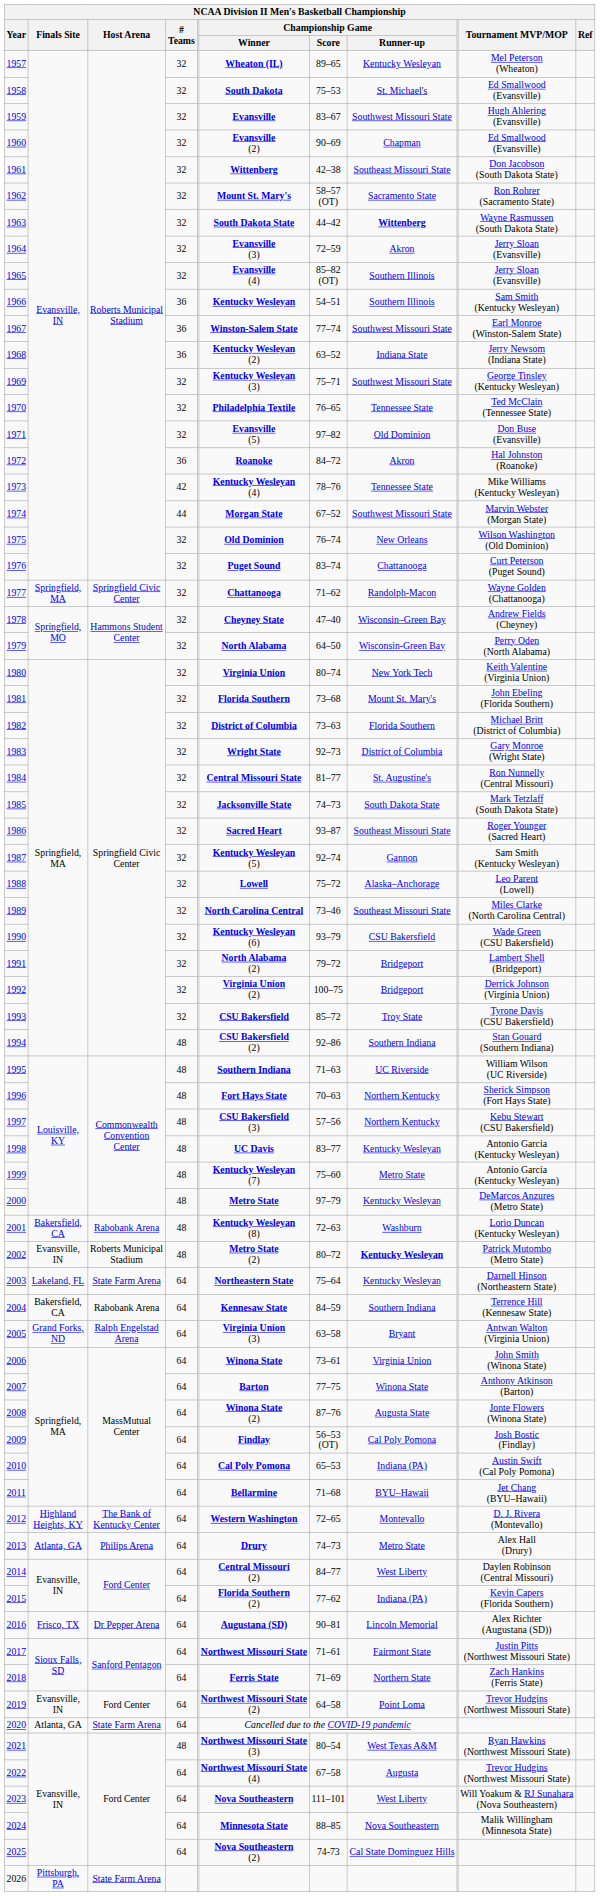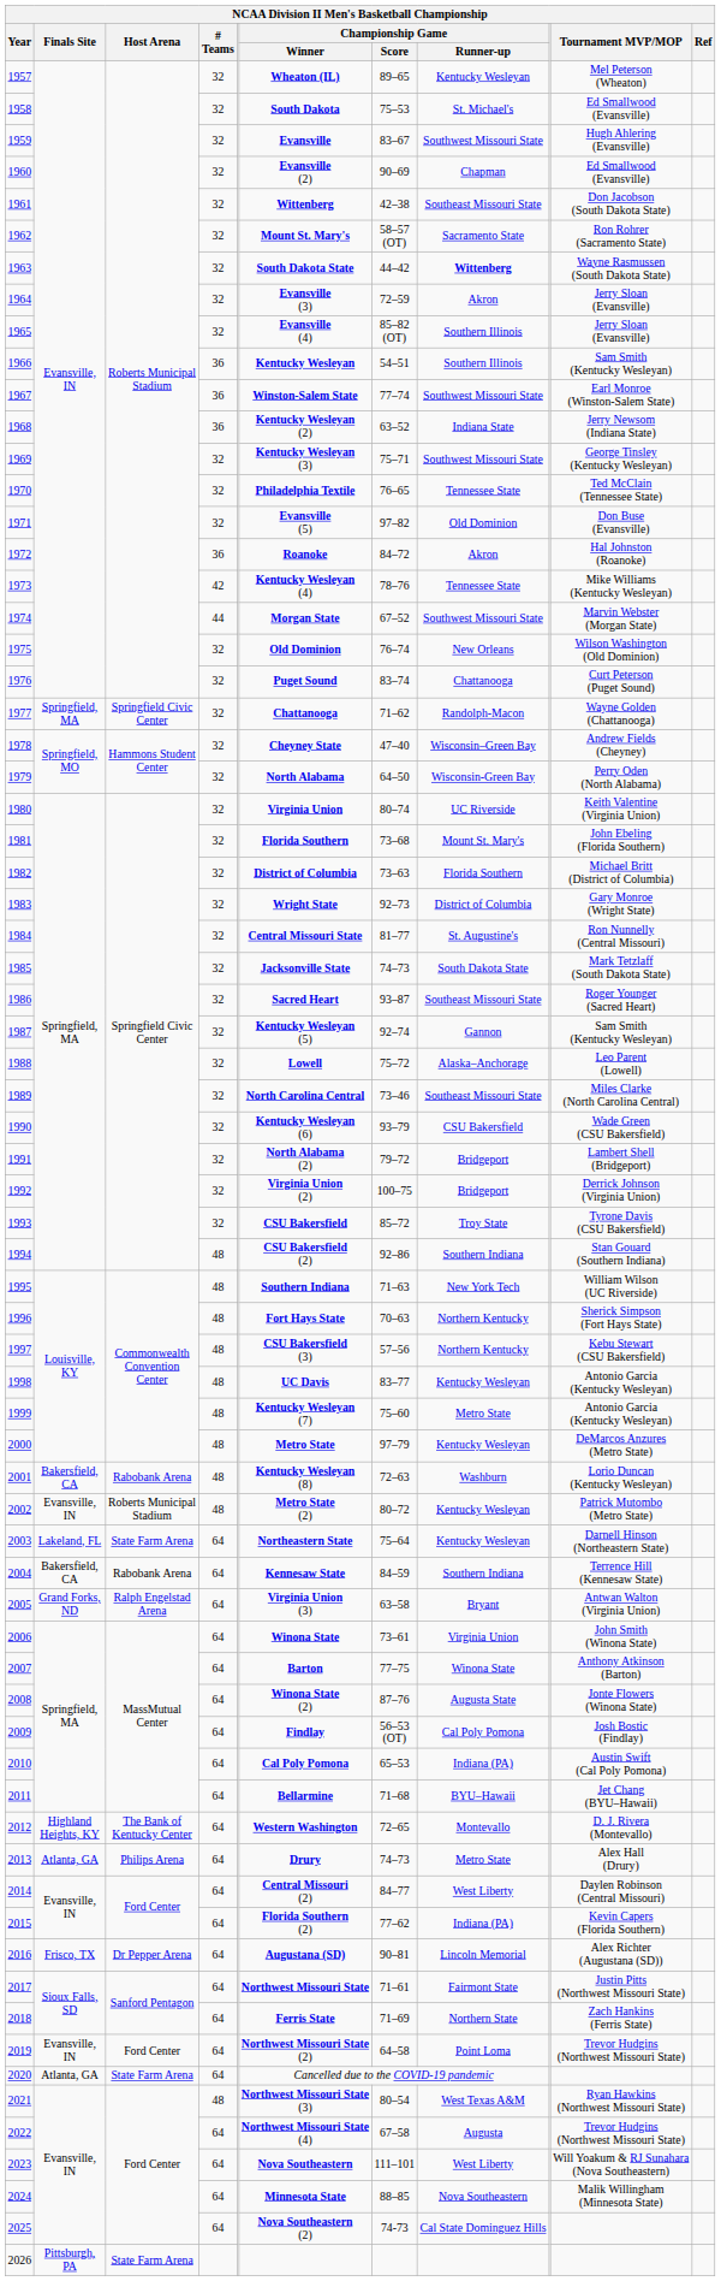 <table class="wikitable" style="text-align: center">
 <tr>
 <th colspan=11>NCAA Division II Men's Basketball Championship</th>
 </tr>
 <tr>
 <th rowspan=2>Year</th>
 <th rowspan="2" style="width:90px;">Finals Site</th>
 <th rowspan="2" style="width:120px;">Host Arena</th>
 <th rowspan="2" style="width:45px;"># Teams</th>
 <td rowspan="72"  style="width:1px;; padding:0;"></td>
 <th colspan=3>Championship Game</th>
 <td rowspan="72"  style="width:1px;; padding:0;"></td>
 <th rowspan=2>Tournament MVP/MOP</th>
 <th rowspan=2>Ref</th>
 </tr>
 <tr>
 <th>Winner</th>
 <th>Score</th>
 <th>Runner-up</th>
 </tr>
 <tr>
 <td><a href='#'>1957</a></td>
 <td rowspan=20><a href='#'>Evansville, IN</a></td>
 <td rowspan=20><a href='#'>Roberts Municipal Stadium</a></td>
 <td>32</td>
 <td><strong><a href='#'>Wheaton (IL)</a></strong></td>
 <td>89–65</td>
 <td><a href='#'>Kentucky Wesleyan</a></td>
 <td><a href='#'>Mel Peterson</a><br>(Wheaton)</td>
 <td></td>
 </tr>
 <tr>
 <td><a href='#'>1958</a></td>
 <td>32</td>
 <td><strong><a href='#'>South Dakota</a></strong></td>
 <td>75–53</td>
 <td><a href='#'>St. Michael's</a></td>
 <td><a href='#'>Ed Smallwood</a><br>(Evansville)</td>
 <td></td>
 </tr>
 <tr>
 <td><a href='#'>1959</a></td>
 <td>32</td>
 <td><strong><a href='#'>Evansville</a></strong></td>
 <td>83–67</td>
 <td><a href='#'>Southwest Missouri State</a></td>
 <td><a href='#'>Hugh Ahlering</a><br>(Evansville)</td>
 <td></td>
 </tr>
 <tr>
 <td><a href='#'>1960</a></td>
 <td>32</td>
 <td><strong><a href='#'>Evansville</a></strong><br>(2)</td>
 <td>90–69</td>
 <td><a href='#'>Chapman</a></td>
 <td><a href='#'>Ed Smallwood</a><br>(Evansville)</td>
 <td></td>
 </tr>
 <tr>
 <td><a href='#'>1961</a></td>
 <td>32</td>
 <td><strong><a href='#'>Wittenberg</a></strong></td>
 <td>42–38</td>
 <td><a href='#'>Southeast Missouri State</a></td>
 <td><a href='#'>Don Jacobson</a><br>(South Dakota State)</td>
 <td></td>
 </tr>
 <tr>
 <td><a href='#'>1962</a></td>
 <td>32</td>
 <td><strong><a href='#'>Mount St. Mary's</a></strong></td>
 <td>58–57<br>(OT)</td>
 <td><a href='#'>Sacramento State</a></td>
 <td><a href='#'>Ron Rohrer</a><br>(Sacramento State)</td>
 <td></td>
 </tr>
 <tr>
 <td><a href='#'>1963</a></td>
 <td>32</td>
 <td><strong><a href='#'>South Dakota State</a></strong></td>
 <td>44–42</td>
 <td><strong><a href='#'>Wittenberg</a></strong></td>
 <td><a href='#'>Wayne Rasmussen</a><br>(South Dakota State)</td>
 <td></td>
 </tr>
 <tr>
 <td><a href='#'>1964</a></td>
 <td>32</td>
 <td><strong><a href='#'>Evansville</a></strong><br>(3)</td>
 <td>72–59</td>
 <td><a href='#'>Akron</a></td>
 <td><a href='#'>Jerry Sloan</a><br>(Evansville)</td>
 <td></td>
 </tr>
 <tr>
 <td><a href='#'>1965</a></td>
 <td>32</td>
 <td><strong><a href='#'>Evansville</a></strong><br>(4)</td>
 <td>85–82<br>(OT)</td>
 <td><a href='#'>Southern Illinois</a></td>
 <td><a href='#'>Jerry Sloan</a><br>(Evansville)</td>
 <td></td>
 </tr>
 <tr>
 <td><a href='#'>1966</a></td>
 <td>36</td>
 <td><strong><a href='#'>Kentucky Wesleyan</a></strong></td>
 <td>54–51</td>
 <td><a href='#'>Southern Illinois</a></td>
 <td><a href='#'>Sam Smith</a><br>(Kentucky Wesleyan)</td>
 <td></td>
 </tr>
 <tr>
 <td><a href='#'>1967</a></td>
 <td>36</td>
 <td><strong><a href='#'>Winston-Salem State</a></strong></td>
 <td>77–74</td>
 <td><a href='#'>Southwest Missouri State</a></td>
 <td><a href='#'>Earl Monroe</a><br>(Winston-Salem State)</td>
 <td></td>
 </tr>
 <tr>
 <td><a href='#'>1968</a></td>
 <td>36</td>
 <td><strong><a href='#'>Kentucky Wesleyan</a></strong><br>(2)</td>
 <td>63–52</td>
 <td><a href='#'>Indiana State</a></td>
 <td><a href='#'>Jerry Newsom</a><br>(Indiana State)</td>
 <td></td>
 </tr>
 <tr>
 <td><a href='#'>1969</a></td>
 <td>32</td>
 <td><strong><a href='#'>Kentucky Wesleyan</a></strong><br>(3)</td>
 <td>75–71</td>
 <td><a href='#'>Southwest Missouri State</a></td>
 <td><a href='#'>George Tinsley</a><br>(Kentucky Wesleyan)</td>
 <td></td>
 </tr>
 <tr>
 <td><a href='#'>1970</a></td>
 <td>32</td>
 <td><strong><a href='#'>Philadelphia Textile</a></strong></td>
 <td>76–65</td>
 <td><a href='#'>Tennessee State</a></td>
 <td><a href='#'>Ted McClain</a><br>(Tennessee State)</td>
 <td></td>
 </tr>
 <tr>
 <td><a href='#'>1971</a></td>
 <td>32</td>
 <td><strong><a href='#'>Evansville</a></strong><br>(5)</td>
 <td>97–82</td>
 <td><a href='#'>Old Dominion</a></td>
 <td><a href='#'>Don Buse</a><br>(Evansville)</td>
 <td></td>
 </tr>
 <tr>
 <td><a href='#'>1972</a></td>
 <td>36</td>
 <td><strong><a href='#'>Roanoke</a></strong></td>
 <td>84–72</td>
 <td><a href='#'>Akron</a></td>
 <td><a href='#'>Hal Johnston</a><br>(Roanoke)</td>
 <td></td>
 </tr>
 <tr>
 <td><a href='#'>1973</a></td>
 <td>42</td>
 <td><strong><a href='#'>Kentucky Wesleyan</a></strong><br>(4)</td>
 <td>78–76</td>
 <td><a href='#'>Tennessee State</a></td>
 <td>Mike Williams<br>(Kentucky Wesleyan)</td>
 <td></td>
 </tr>
 <tr>
 <td><a href='#'>1974</a></td>
 <td>44</td>
 <td><strong><a href='#'>Morgan State</a></strong></td>
 <td>67–52</td>
 <td><a href='#'>Southwest Missouri State</a></td>
 <td><a href='#'>Marvin Webster</a><br>(Morgan State)</td>
 <td></td>
 </tr>
 <tr>
 <td><a href='#'>1975</a></td>
 <td>32</td>
 <td><strong><a href='#'>Old Dominion</a></strong></td>
 <td>76–74</td>
 <td><a href='#'>New Orleans</a></td>
 <td><a href='#'>Wilson Washington</a><br>(Old Dominion)</td>
 <td></td>
 </tr>
 <tr>
 <td><a href='#'>1976</a></td>
 <td>32</td>
 <td><strong><a href='#'>Puget Sound</a></strong></td>
 <td>83–74</td>
 <td><a href='#'>Chattanooga</a></td>
 <td><a href='#'>Curt Peterson</a><br>(Puget Sound)</td>
 <td></td>
 </tr>
 <tr>
 <td><a href='#'>1977</a></td>
 <td><a href='#'>Springfield, MA</a></td>
 <td><a href='#'>Springfield Civic Center</a></td>
 <td>32</td>
 <td><strong><a href='#'>Chattanooga</a></strong></td>
 <td>71–62</td>
 <td><a href='#'>Randolph-Macon</a></td>
 <td><a href='#'>Wayne Golden</a><br>(Chattanooga)</td>
 <td></td>
 </tr>
 <tr>
 <td><a href='#'>1978</a></td>
 <td rowspan=2><a href='#'>Springfield, MO</a></td>
 <td rowspan=2><a href='#'>Hammons Student Center</a></td>
 <td>32</td>
 <td><strong><a href='#'>Cheyney State</a></strong></td>
 <td>47–40</td>
 <td><a href='#'>Wisconsin–Green Bay</a></td>
 <td><a href='#'>Andrew Fields</a><br>(Cheyney)</td>
 <td></td>
 </tr>
 <tr>
 <td><a href='#'>1979</a></td>
 <td>32</td>
 <td><strong><a href='#'>North Alabama</a></strong></td>
 <td>64–50</td>
 <td><a href='#'>Wisconsin-Green Bay</a></td>
 <td><a href='#'>Perry Oden</a><br>(North Alabama)</td>
 <td></td>
 </tr>
 <tr>
 <td><a href='#'>1980</a></td>
 <td rowspan=15>Springfield, MA</td>
 <td rowspan=15>Springfield Civic Center</td>
 <td>32</td>
 <td><strong><a href='#'>Virginia Union</a></strong></td>
 <td>80–74</td>
-<td><a href='#'>New York Tech</a></td>
+<td><a href='#'>UC Riverside</a></td>
 <td><a href='#'>Keith Valentine</a><br>(Virginia Union)</td>
 <td></td>
 </tr>
 <tr>
 <td><a href='#'>1981</a></td>
 <td>32</td>
 <td><strong><a href='#'>Florida Southern</a></strong></td>
 <td>73–68</td>
 <td><a href='#'>Mount St. Mary's</a></td>
 <td><a href='#'>John Ebeling</a><br>(Florida Southern)</td>
 <td></td>
 </tr>
 <tr>
 <td><a href='#'>1982</a></td>
 <td>32</td>
 <td><strong><a href='#'>District of Columbia</a></strong></td>
 <td>73–63</td>
 <td><a href='#'>Florida Southern</a></td>
 <td><a href='#'>Michael Britt</a><br>(District of Columbia)</td>
 <td></td>
 </tr>
 <tr>
 <td><a href='#'>1983</a></td>
 <td>32</td>
 <td><strong><a href='#'>Wright State</a></strong></td>
 <td>92–73</td>
 <td><a href='#'>District of Columbia</a></td>
 <td><a href='#'>Gary Monroe</a><br>(Wright State)</td>
 <td></td>
 </tr>
 <tr>
 <td><a href='#'>1984</a></td>
 <td>32</td>
 <td><strong><a href='#'>Central Missouri State</a></strong></td>
 <td>81–77</td>
 <td><a href='#'>St. Augustine's</a></td>
 <td><a href='#'>Ron Nunnelly</a><br>(Central Missouri)</td>
 <td></td>
 </tr>
 <tr>
 <td><a href='#'>1985</a></td>
 <td>32</td>
 <td><strong><a href='#'>Jacksonville State</a></strong></td>
 <td>74–73</td>
 <td><a href='#'>South Dakota State</a></td>
 <td><a href='#'>Mark Tetzlaff</a><br>(South Dakota State)</td>
 <td></td>
 </tr>
 <tr>
 <td><a href='#'>1986</a></td>
 <td>32</td>
 <td><strong><a href='#'>Sacred Heart</a></strong></td>
 <td>93–87</td>
 <td><a href='#'>Southeast Missouri State</a></td>
 <td><a href='#'>Roger Younger</a><br>(Sacred Heart)</td>
 <td></td>
 </tr>
 <tr>
 <td><a href='#'>1987</a></td>
 <td>32</td>
 <td><strong><a href='#'>Kentucky Wesleyan</a></strong><br>(5)</td>
 <td>92–74</td>
 <td><a href='#'>Gannon</a></td>
 <td>Sam Smith<br>(Kentucky Wesleyan)</td>
 <td></td>
 </tr>
 <tr>
 <td><a href='#'>1988</a></td>
 <td>32</td>
 <td><strong><a href='#'>Lowell</a></strong></td>
 <td>75–72</td>
 <td><a href='#'>Alaska–Anchorage</a></td>
 <td><a href='#'>Leo Parent</a><br>(Lowell)</td>
 <td></td>
 </tr>
 <tr>
 <td><a href='#'>1989</a></td>
 <td>32</td>
 <td><strong><a href='#'>North Carolina Central</a></strong></td>
 <td>73–46</td>
 <td><a href='#'>Southeast Missouri State</a></td>
 <td><a href='#'>Miles Clarke</a><br>(North Carolina Central)</td>
 <td></td>
 </tr>
 <tr>
 <td><a href='#'>1990</a></td>
 <td>32</td>
 <td><strong><a href='#'>Kentucky Wesleyan</a></strong><br>(6)</td>
 <td>93–79</td>
 <td><a href='#'>CSU Bakersfield</a></td>
 <td><a href='#'>Wade Green</a><br>(CSU Bakersfield)</td>
 <td></td>
 </tr>
 <tr>
 <td><a href='#'>1991</a></td>
 <td>32</td>
 <td><strong><a href='#'>North Alabama</a></strong><br>(2)</td>
 <td>79–72</td>
 <td><a href='#'>Bridgeport</a></td>
 <td><a href='#'>Lambert Shell</a><br>(Bridgeport)</td>
 <td></td>
 </tr>
 <tr>
 <td><a href='#'>1992</a></td>
 <td>32</td>
 <td><strong><a href='#'>Virginia Union</a></strong><br>(2)</td>
 <td nowrap>100–75</td>
 <td><a href='#'>Bridgeport</a></td>
 <td><a href='#'>Derrick Johnson</a><br>(Virginia Union)</td>
 <td></td>
 </tr>
 <tr>
 <td><a href='#'>1993</a></td>
 <td>32</td>
 <td><strong><a href='#'>CSU Bakersfield</a></strong></td>
 <td>85–72</td>
 <td><a href='#'>Troy State</a></td>
 <td><a href='#'>Tyrone Davis</a><br>(CSU Bakersfield)</td>
 <td></td>
 </tr>
 <tr>
 <td><a href='#'>1994</a></td>
 <td>48</td>
 <td><strong><a href='#'>CSU Bakersfield</a></strong><br>(2)</td>
 <td>92–86</td>
 <td><a href='#'>Southern Indiana</a></td>
 <td><a href='#'>Stan Gouard</a><br>(Southern Indiana)</td>
 <td></td>
 </tr>
 <tr>
 <td><a href='#'>1995</a></td>
 <td rowspan=6><a href='#'>Louisville, KY</a></td>
 <td rowspan=6><a href='#'>Commonwealth Convention Center</a></td>
 <td>48</td>
 <td><strong><a href='#'>Southern Indiana</a></strong></td>
 <td>71–63</td>
-<td><a href='#'>UC Riverside</a></td>
+<td><a href='#'>New York Tech</a></td>
 <td>William Wilson<br>(UC Riverside)</td>
 <td></td>
 </tr>
 <tr>
 <td><a href='#'>1996</a></td>
 <td>48</td>
 <td><strong><a href='#'>Fort Hays State</a></strong></td>
 <td>70–63</td>
 <td><a href='#'>Northern Kentucky</a></td>
 <td><a href='#'>Sherick Simpson</a><br>(Fort Hays State)</td>
 <td></td>
 </tr>
 <tr>
 <td><a href='#'>1997</a></td>
 <td>48</td>
 <td><strong><a href='#'>CSU Bakersfield</a></strong><br>(3)</td>
 <td>57–56</td>
 <td><a href='#'>Northern Kentucky</a></td>
 <td><a href='#'>Kebu Stewart</a><br>(CSU Bakersfield)</td>
 <td></td>
 </tr>
 <tr>
 <td><a href='#'>1998</a></td>
 <td>48</td>
 <td><strong><a href='#'>UC Davis</a></strong></td>
 <td>83–77</td>
 <td><a href='#'>Kentucky Wesleyan</a></td>
 <td>Antonio Garcia<br>(Kentucky Wesleyan)</td>
 <td></td>
 </tr>
 <tr>
 <td><a href='#'>1999</a></td>
 <td>48</td>
 <td><strong><a href='#'>Kentucky Wesleyan</a></strong><br>(7)</td>
 <td>75–60</td>
 <td><a href='#'>Metro State</a></td>
 <td>Antonio Garcia<br>(Kentucky Wesleyan)</td>
 <td></td>
 </tr>
 <tr>
 <td><a href='#'>2000</a></td>
 <td>48</td>
 <td><strong><a href='#'>Metro State</a></strong></td>
 <td>97–79</td>
 <td><a href='#'>Kentucky Wesleyan</a></td>
 <td><a href='#'>DeMarcos Anzures</a><br>(Metro State)</td>
 <td></td>
 </tr>
 <tr>
 <td><a href='#'>2001</a></td>
 <td><a href='#'>Bakersfield, CA</a></td>
 <td><a href='#'>Rabobank Arena</a></td>
 <td>48</td>
 <td><strong><a href='#'>Kentucky Wesleyan</a></strong><br>(8)</td>
 <td>72–63</td>
 <td><a href='#'>Washburn</a></td>
 <td><a href='#'>Lorio Duncan</a><br>(Kentucky Wesleyan)</td>
 <td></td>
 </tr>
 <tr>
 <td><a href='#'>2002</a></td>
 <td>Evansville, IN</td>
 <td>Roberts Municipal Stadium</td>
 <td>48</td>
 <td><strong><a href='#'>Metro State</a></strong><br>(2)</td>
 <td>80–72</td>
-<td><strong><a href='#'>Kentucky Wesleyan</a></strong></td>
+<td><a href='#'>Kentucky Wesleyan</a></td>
 <td><a href='#'>Patrick Mutombo</a><br>(Metro State)</td>
 <td></td>
 </tr>
 <tr>
 <td><a href='#'>2003</a></td>
 <td><a href='#'>Lakeland, FL</a></td>
 <td><a href='#'>State Farm Arena</a></td>
 <td>64</td>
 <td><strong><a href='#'>Northeastern State</a></strong></td>
 <td>75–64</td>
 <td><a href='#'>Kentucky Wesleyan</a></td>
 <td><a href='#'>Darnell Hinson</a><br>(Northeastern State)</td>
 <td></td>
 </tr>
 <tr>
 <td><a href='#'>2004</a></td>
 <td>Bakersfield, CA</td>
 <td>Rabobank Arena</td>
 <td>64</td>
 <td><strong><a href='#'>Kennesaw State</a></strong></td>
 <td>84–59</td>
 <td><a href='#'>Southern Indiana</a></td>
 <td><a href='#'>Terrence Hill</a><br>(Kennesaw State)</td>
 <td></td>
 </tr>
 <tr>
 <td><a href='#'>2005</a></td>
 <td><a href='#'>Grand Forks, ND</a></td>
 <td><a href='#'>Ralph Engelstad Arena</a></td>
 <td>64</td>
 <td><strong><a href='#'>Virginia Union</a></strong><br>(3)</td>
 <td>63–58</td>
 <td><a href='#'>Bryant</a></td>
 <td><a href='#'>Antwan Walton</a><br>(Virginia Union)</td>
 <td></td>
 </tr>
 <tr>
 <td><a href='#'>2006</a></td>
 <td rowspan=6>Springfield, MA</td>
 <td rowspan=6>MassMutual Center</td>
 <td>64</td>
 <td><strong><a href='#'>Winona State</a></strong></td>
 <td>73–61</td>
 <td><a href='#'>Virginia Union</a></td>
 <td><a href='#'>John Smith</a><br>(Winona State)</td>
 <td></td>
 </tr>
 <tr>
 <td><a href='#'>2007</a></td>
 <td>64</td>
 <td><strong><a href='#'>Barton</a></strong></td>
 <td>77–75</td>
 <td><a href='#'>Winona State</a></td>
 <td><a href='#'>Anthony Atkinson</a><br>(Barton)</td>
 <td></td>
 </tr>
 <tr>
 <td><a href='#'>2008</a></td>
 <td>64</td>
 <td><strong><a href='#'>Winona State</a></strong><br>(2)</td>
 <td>87–76</td>
 <td><a href='#'>Augusta State</a></td>
 <td><a href='#'>Jonte Flowers</a><br>(Winona State)</td>
 <td></td>
 </tr>
 <tr>
 <td><a href='#'>2009</a></td>
 <td>64</td>
 <td><strong><a href='#'>Findlay</a></strong></td>
 <td>56–53<br>(OT)</td>
 <td><a href='#'>Cal Poly Pomona</a></td>
 <td><a href='#'>Josh Bostic</a><br>(Findlay)</td>
 <td></td>
 </tr>
 <tr>
 <td><a href='#'>2010</a></td>
 <td>64</td>
 <td><strong><a href='#'>Cal Poly Pomona</a></strong></td>
 <td>65–53</td>
 <td><a href='#'>Indiana (PA)</a></td>
 <td><a href='#'>Austin Swift</a><br>(Cal Poly Pomona)</td>
 <td></td>
 </tr>
 <tr>
 <td><a href='#'>2011</a></td>
 <td>64</td>
 <td><strong><a href='#'>Bellarmine</a></strong></td>
 <td>71–68</td>
 <td><a href='#'>BYU–Hawaii</a></td>
 <td><a href='#'>Jet Chang</a><br>(BYU–Hawaii)</td>
 <td></td>
 </tr>
 <tr>
 <td><a href='#'>2012</a></td>
 <td><a href='#'>Highland Heights, KY</a></td>
 <td><a href='#'>The Bank of Kentucky Center</a></td>
 <td>64</td>
 <td><strong><a href='#'>Western Washington</a></strong></td>
 <td>72–65</td>
 <td><a href='#'>Montevallo</a></td>
 <td><a href='#'>D. J. Rivera</a><br>(Montevallo)</td>
 <td></td>
 </tr>
 <tr>
 <td><a href='#'>2013</a></td>
 <td><a href='#'>Atlanta, GA</a></td>
 <td><a href='#'>Philips Arena</a></td>
 <td>64</td>
 <td><strong><a href='#'>Drury</a></strong></td>
 <td>74–73</td>
 <td><a href='#'>Metro State</a></td>
 <td>Alex Hall<br>(Drury)</td>
 <td></td>
 </tr>
 <tr>
 <td><a href='#'>2014</a></td>
 <td rowspan=2>Evansville, IN</td>
 <td rowspan=2><a href='#'>Ford Center</a></td>
 <td>64</td>
 <td><strong><a href='#'>Central Missouri</a></strong><br>(2)</td>
 <td>84–77</td>
 <td><a href='#'>West Liberty</a></td>
 <td>Daylen Robinson <br>(Central Missouri)</td>
 <td></td>
 </tr>
 <tr>
 <td><a href='#'>2015</a></td>
 <td>64</td>
 <td><strong><a href='#'>Florida Southern</a></strong><br>(2)</td>
 <td>77–62</td>
 <td><a href='#'>Indiana (PA)</a></td>
 <td><a href='#'>Kevin Capers</a><br>(Florida Southern)</td>
 <td></td>
 </tr>
 <tr>
 <td><a href='#'>2016</a></td>
 <td><a href='#'>Frisco, TX</a></td>
 <td><a href='#'>Dr Pepper Arena</a></td>
 <td>64</td>
 <td><strong><a href='#'>Augustana (SD)</a></strong></td>
 <td>90–81</td>
 <td><a href='#'>Lincoln Memorial</a></td>
 <td>Alex Richter<br>(Augustana (SD))</td>
 <td></td>
 </tr>
 <tr>
 <td><a href='#'>2017</a></td>
 <td rowspan=2><a href='#'>Sioux Falls, SD</a></td>
 <td rowspan=2><a href='#'>Sanford Pentagon</a></td>
 <td>64</td>
 <td><strong><a href='#'>Northwest Missouri State</a></strong></td>
 <td>71–61</td>
 <td><a href='#'>Fairmont State</a></td>
 <td><a href='#'>Justin Pitts</a><br>(Northwest Missouri State)</td>
 <td></td>
 </tr>
 <tr>
 <td><a href='#'>2018</a></td>
 <td>64</td>
 <td><strong><a href='#'>Ferris State</a></strong></td>
 <td>71–69</td>
 <td><a href='#'>Northern State</a></td>
 <td><a href='#'>Zach Hankins</a><br>(Ferris State)</td>
 <td></td>
 </tr>
 <tr>
 <td><a href='#'>2019</a></td>
 <td>Evansville, IN</td>
 <td>Ford Center</td>
 <td>64</td>
 <td><strong><a href='#'>Northwest Missouri State</a></strong><br>(2)</td>
 <td>64–58</td>
 <td><a href='#'>Point Loma</a></td>
 <td><a href='#'>Trevor Hudgins</a> <br>(Northwest Missouri State)</td>
 <td></td>
 </tr>
 <tr>
 <td><a href='#'>2020</a></td>
 <td>Atlanta, GA</td>
 <td><a href='#'>State Farm Arena</a></td>
 <td>64</td>
 <td colspan="3" style="text-align:center;"><em>Cancelled due to the <a href='#'>COVID-19 pandemic</a></em></td>
 <td></td>
 <td></td>
 </tr>
 <tr>
 <td><a href='#'>2021</a></td>
 <td rowspan=5>Evansville, IN</td>
 <td rowspan=5>Ford Center</td>
 <td>48</td>
 <td><strong><a href='#'>Northwest Missouri State</a></strong><br>(3)</td>
 <td>80–54</td>
 <td><a href='#'>West Texas A&M</a></td>
 <td><a href='#'>Ryan Hawkins</a> <br>(Northwest Missouri State)</td>
 <td></td>
 </tr>
 <tr>
 <td><a href='#'>2022</a></td>
 <td>64</td>
 <td><strong><a href='#'>Northwest Missouri State</a></strong><br>(4)</td>
 <td>67–58</td>
 <td><a href='#'>Augusta</a></td>
 <td><a href='#'>Trevor Hudgins</a><br>(Northwest Missouri State)</td>
 <td></td>
 </tr>
 <tr>
 <td><a href='#'>2023</a></td>
 <td>64</td>
 <td><strong><a href='#'>Nova Southeastern</a></strong></td>
 <td>111–101</td>
 <td><a href='#'>West Liberty</a></td>
 <td>Will Yoakum & <a href='#'>RJ Sunahara</a> <br>(Nova Southeastern)</td>
 <td></td>
 </tr>
 <tr>
 <td><a href='#'>2024</a></td>
 <td>64</td>
 <td><strong><a href='#'>Minnesota State</a></strong></td>
 <td>88–85</td>
 <td><a href='#'>Nova Southeastern</a></td>
 <td>Malik Willingham <br>(Minnesota State)</td>
 <td></td>
 </tr>
 <tr>
 <td><a href='#'>2025</a></td>
 <td>64</td>
 <td><strong><a href='#'>Nova Southeastern</a></strong><br>(2)</td>
 <td>74-73</td>
 <td><a href='#'>Cal State Dominguez Hills</a></td>
 <td></td>
 <td></td>
 </tr>
 <tr>
 <td>2026</td>
 <td><a href='#'>Pittsburgh, PA</a></td>
 <td><a href='#'>State Farm Arena</a></td>
 <td></td>
 <td></td>
 <td></td>
 <td></td>
 <td></td>
 <td></td>
 </tr>
 </table>
